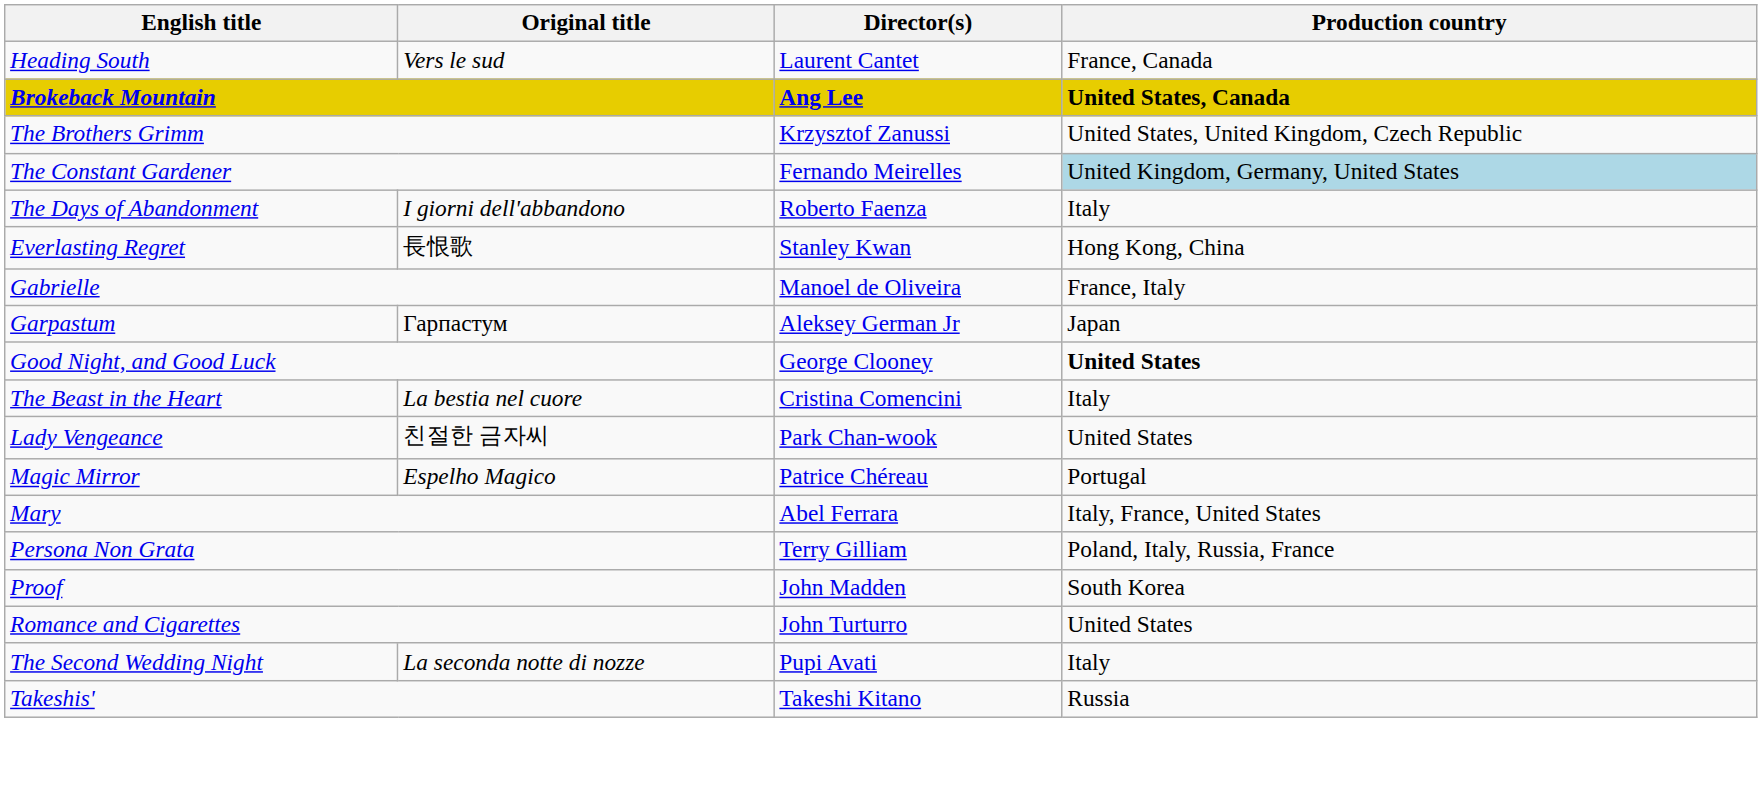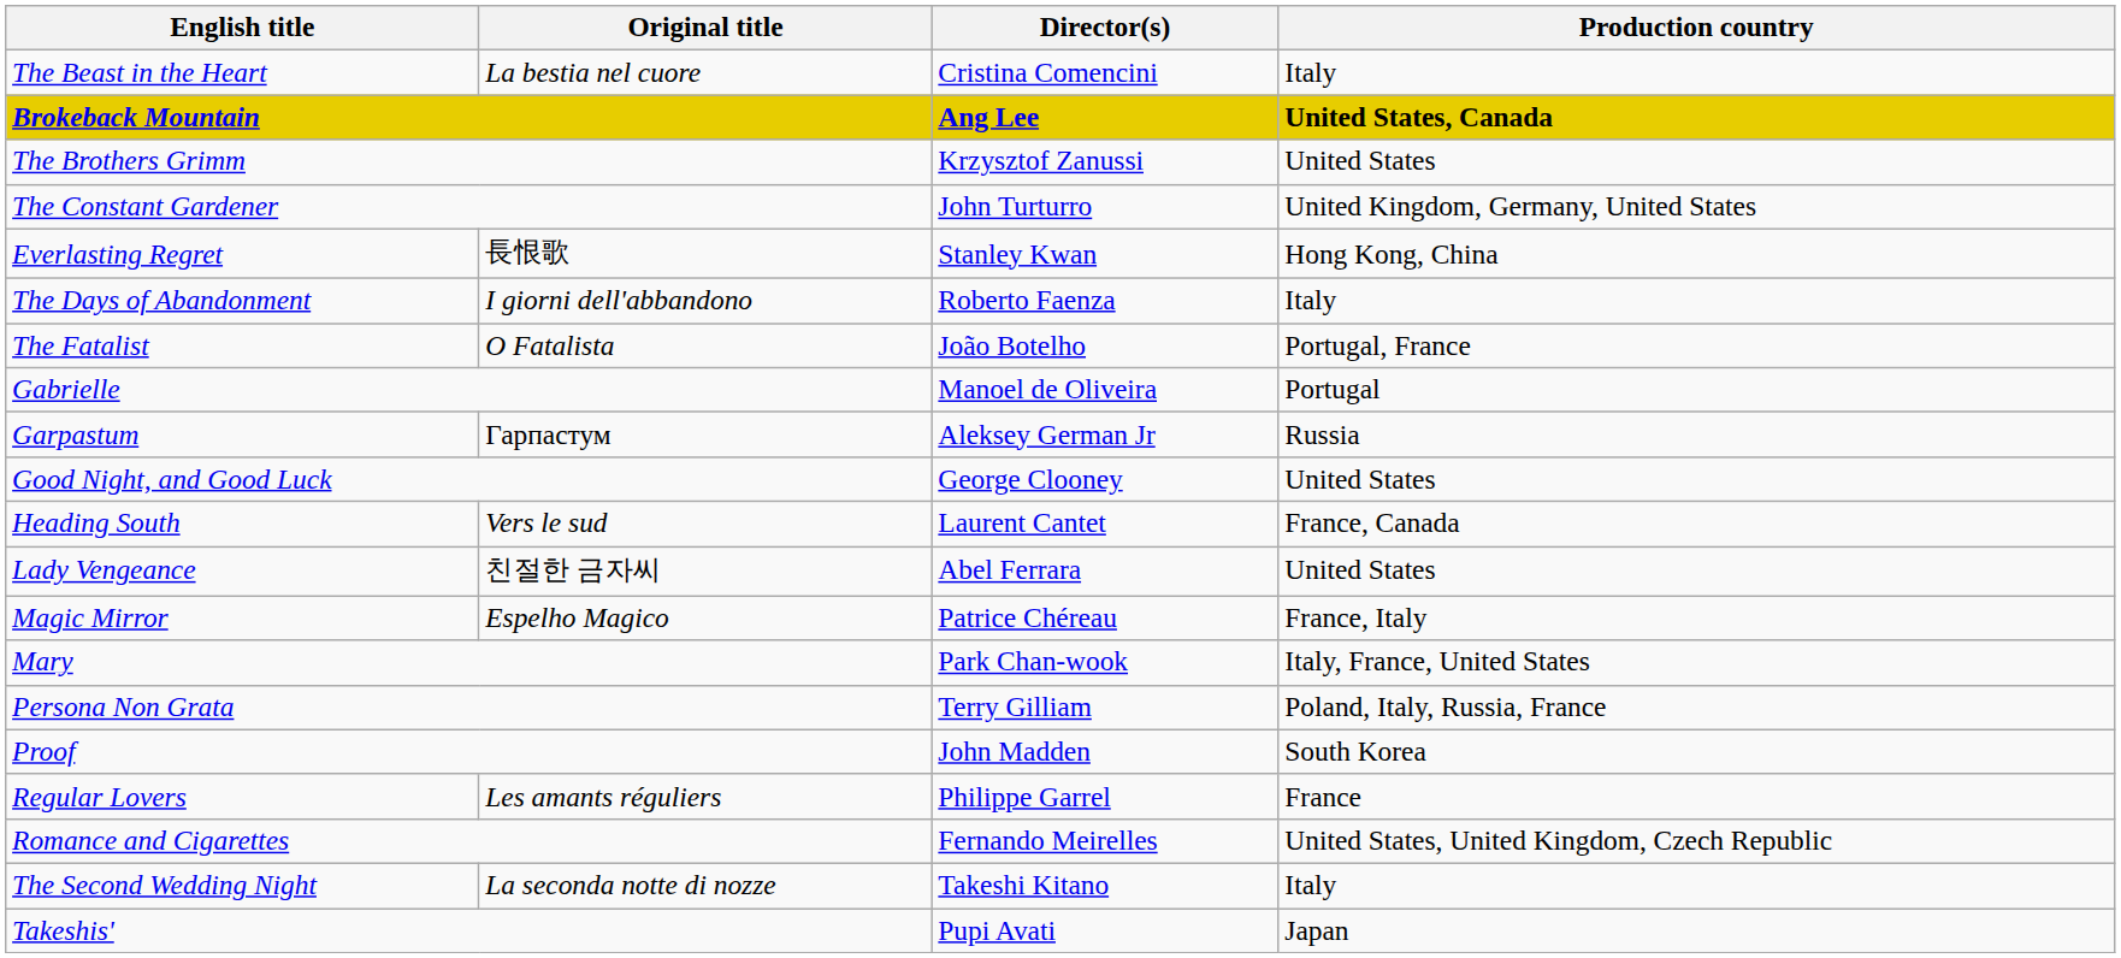 <table class="wikitable" style="width:95%; margin-bottom:0px">
 <tr>
 <th>English title</th>
 <th>Original title</th>
 <th>Director(s)</th>
 <th>Production country</th>
 </tr>
 <tr>
-<td><em><a href='#'>Heading South</a></em></td>
-<td><em>Vers le sud</em></td>
-<td data-sort-value="Cantet"><a href='#'>Laurent Cantet</a></td>
-<td>France, Canada</td>
+<td data-sort-value="Beast"><em><a href='#'>The Beast in the Heart</a></em></td>
+<td data-sort-value="Bestia"><em>La bestia nel cuore</em></td>
+<td data-sort-value="Comencini"><a href='#'>Cristina Comencini</a></td>
+<td>Italy</td>
 </tr>
 <tr style="background:#E7CD00;">
 <td colspan=2><strong><em><a href='#'>Brokeback Mountain</a></em></strong></td>
 <td data-sort-value="Lee"><strong><a href='#'>Ang Lee</a></strong></td>
 <td><strong>United States, Canada</strong></td>
 </tr>
 <tr>
 <td colspan=2 data-sort-value="Brothers"><em><a href='#'>The Brothers Grimm</a></em></td>
 <td data-sort-value="Zanussi"><a href='#'>Krzysztof Zanussi</a></td>
-<td>United States, United Kingdom, Czech Republic</td>
+<td>United States</td>
 </tr>
 <tr>
 <td colspan=2 data-sort-value="Constant"><em><a href='#'>The Constant Gardener</a></em></td>
-<td data-sort-value="Meirelles"><a href='#'>Fernando Meirelles</a></td>
-<td style="background: lightblue;">United Kingdom, Germany, United States</td>
+<td data-sort-value="Turturro"><a href='#'>John Turturro</a></td>
+<td>United Kingdom, Germany, United States</td>
+</tr>
+<tr>
+<td><em><a href='#'>Everlasting Regret</a></em></td>
+<td>長恨歌</td>
+<td data-sort-value="Kwan"><a href='#'>Stanley Kwan</a></td>
+<td>Hong Kong, China</td>
 </tr>
 <tr>
 <td data-sort-value="Days"><em><a href='#'>The Days of Abandonment</a></em></td>
 <td data-sort-value="Giorni"><em>I giorni dell'abbandono</em></td>
 <td data-sort-value="Faenza"><a href='#'>Roberto Faenza</a></td>
 <td>Italy</td>
 </tr>
 <tr>
-<td><em><a href='#'>Everlasting Regret</a></em></td>
-<td>長恨歌</td>
-<td data-sort-value="Kwan"><a href='#'>Stanley Kwan</a></td>
-<td>Hong Kong, China</td>
+<td data-sort-value="Fatalist"><em><a href='#'>The Fatalist</a></em></td>
+<td data-sort-value="Fatalista"><em>O Fatalista</em></td>
+<td data-sort-value="Botelho"><a href='#'>João Botelho</a></td>
+<td>Portugal, France</td>
 </tr>
 <tr>
 <td colspan=2><em><a href='#'>Gabrielle</a></em></td>
 <td data-sort-value="Oliveira"><a href='#'>Manoel de Oliveira</a></td>
-<td>France, Italy</td>
+<td>Portugal</td>
 </tr>
 <tr>
 <td><em><a href='#'>Garpastum</a></em></td>
 <td>Гарпастум</td>
 <td data-sort-value="German"><a href='#'>Aleksey German Jr</a></td>
-<td>Japan</td>
+<td>Russia</td>
 </tr>
 <tr>
 <td colspan=2><em><a href='#'>Good Night, and Good Luck</a></em></td>
 <td data-sort-value="Clooney"><a href='#'>George Clooney</a></td>
-<td><strong>United States</strong></td>
+<td>United States</td>
 </tr>
 <tr>
-<td data-sort-value="Beast"><em><a href='#'>The Beast in the Heart</a></em></td>
-<td data-sort-value="Bestia"><em>La bestia nel cuore</em></td>
-<td data-sort-value="Comencini"><a href='#'>Cristina Comencini</a></td>
-<td>Italy</td>
+<td><em><a href='#'>Heading South</a></em></td>
+<td><em>Vers le sud</em></td>
+<td data-sort-value="Cantet"><a href='#'>Laurent Cantet</a></td>
+<td>France, Canada</td>
 </tr>
 <tr>
 <td><em><a href='#'>Lady Vengeance</a></em></td>
 <td>친절한 금자씨</td>
-<td data-sort-value="Chan-wook"><a href='#'>Park Chan-wook</a></td>
+<td data-sort-value="Ferrara"><a href='#'>Abel Ferrara</a></td>
 <td>United States</td>
 </tr>
 <tr>
 <td><em><a href='#'>Magic Mirror</a></em></td>
 <td><em>Espelho Magico</em></td>
 <td data-sort-value="Chereau"><a href='#'>Patrice Chéreau</a></td>
-<td>Portugal</td>
+<td>France, Italy</td>
 </tr>
 <tr>
 <td colspan=2><em><a href='#'>Mary</a></em></td>
-<td data-sort-value="Ferrara"><a href='#'>Abel Ferrara</a></td>
+<td data-sort-value="Chan-wook"><a href='#'>Park Chan-wook</a></td>
 <td>Italy, France, United States</td>
 </tr>
 <tr>
 <td colspan=2><em><a href='#'>Persona Non Grata</a></em></td>
 <td data-sort-value="Gilliam"><a href='#'>Terry Gilliam</a></td>
 <td>Poland, Italy, Russia, France</td>
 </tr>
 <tr>
 <td colspan=2><em><a href='#'>Proof</a></em></td>
 <td data-sort-value="Madden"><a href='#'>John Madden</a></td>
 <td>South Korea</td>
 </tr>
 <tr>
+<td><em><a href='#'>Regular Lovers</a></em></td>
+<td data-sort-value="Amants"><em>Les amants réguliers</em></td>
+<td data-sort-value="Garrel"><a href='#'>Philippe Garrel</a></td>
+<td>France</td>
+</tr>
+<tr>
 <td colspan=2><em><a href='#'>Romance and Cigarettes</a></em></td>
-<td data-sort-value="Turturro"><a href='#'>John Turturro</a></td>
-<td>United States</td>
+<td data-sort-value="Meirelles"><a href='#'>Fernando Meirelles</a></td>
+<td>United States, United Kingdom, Czech Republic</td>
 </tr>
 <tr>
 <td data-sort-value="Second"><em><a href='#'>The Second Wedding Night</a></em></td>
 <td data-sort-value="Seconda"><em>La seconda notte di nozze</em></td>
-<td data-sort-value="Avati"><a href='#'>Pupi Avati</a></td>
+<td data-sort-value="Kitano"><a href='#'>Takeshi Kitano</a></td>
 <td>Italy</td>
 </tr>
 <tr>
 <td colspan=2><em><a href='#'>Takeshis'</a></em></td>
-<td data-sort-value="Kitano"><a href='#'>Takeshi Kitano</a></td>
-<td>Russia</td>
+<td data-sort-value="Avati"><a href='#'>Pupi Avati</a></td>
+<td>Japan</td>
 </tr>
 </table>
